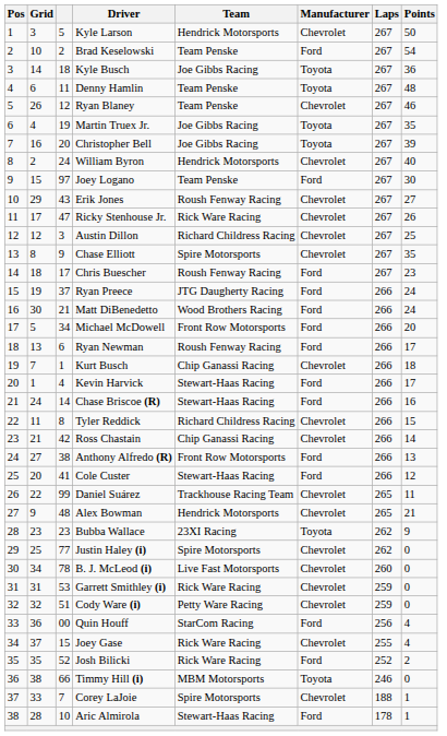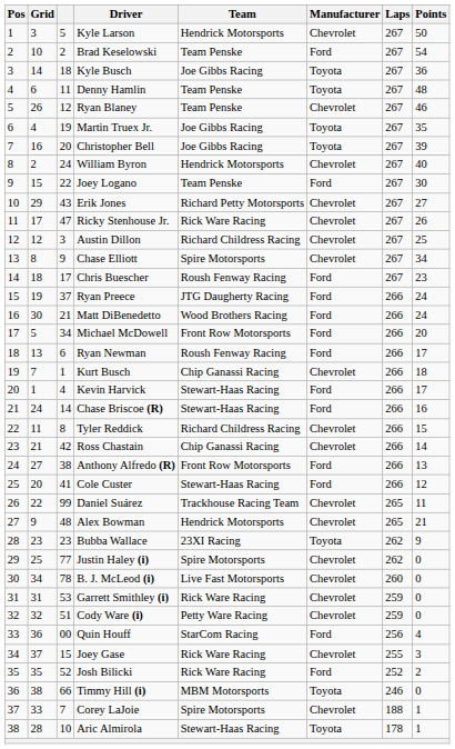 <table class="wikitable" style="font-size:98%">
 <tr>
 <th>Pos</th>
 <th>Grid</th>
 <th></th>
 <th>Driver</th>
 <th>Team</th>
 <th>Manufacturer</th>
 <th>Laps</th>
 <th>Points</th>
 </tr>
 <tr>
 <td>1</td>
 <td>3</td>
 <td>5</td>
 <td>Kyle Larson</td>
 <td>Hendrick Motorsports</td>
 <td>Chevrolet</td>
 <td>267</td>
 <td>50</td>
 </tr>
 <tr>
 <td>2</td>
 <td>10</td>
 <td>2</td>
 <td>Brad Keselowski</td>
 <td>Team Penske</td>
 <td>Ford</td>
 <td>267</td>
 <td>54</td>
 </tr>
 <tr>
 <td>3</td>
 <td>14</td>
 <td>18</td>
 <td>Kyle Busch</td>
 <td>Joe Gibbs Racing</td>
 <td>Toyota</td>
 <td>267</td>
 <td>36</td>
 </tr>
 <tr>
 <td>4</td>
 <td>6</td>
 <td>11</td>
 <td>Denny Hamlin</td>
 <td>Team Penske</td>
 <td>Toyota</td>
 <td>267</td>
 <td>48</td>
 </tr>
 <tr>
 <td>5</td>
 <td>26</td>
 <td>12</td>
 <td>Ryan Blaney</td>
 <td>Team Penske</td>
 <td>Chevrolet</td>
 <td>267</td>
 <td>46</td>
 </tr>
 <tr>
 <td>6</td>
 <td>4</td>
 <td>19</td>
 <td>Martin Truex Jr.</td>
 <td>Joe Gibbs Racing</td>
 <td>Toyota</td>
 <td>267</td>
 <td>35</td>
 </tr>
 <tr>
 <td>7</td>
 <td>16</td>
 <td>20</td>
 <td>Christopher Bell</td>
 <td>Joe Gibbs Racing</td>
 <td>Toyota</td>
 <td>267</td>
 <td>39</td>
 </tr>
 <tr>
 <td>8</td>
 <td>2</td>
 <td>24</td>
 <td>William Byron</td>
 <td>Hendrick Motorsports</td>
 <td>Chevrolet</td>
 <td>267</td>
 <td>40</td>
 </tr>
 <tr>
 <td>9</td>
 <td>15</td>
-<td>97</td>
+<td>22</td>
 <td>Joey Logano</td>
 <td>Team Penske</td>
 <td>Ford</td>
 <td>267</td>
 <td>30</td>
 </tr>
 <tr>
 <td>10</td>
 <td>29</td>
 <td>43</td>
 <td>Erik Jones</td>
-<td>Roush Fenway Racing</td>
+<td>Richard Petty Motorsports</td>
 <td>Chevrolet</td>
 <td>267</td>
 <td>27</td>
 </tr>
 <tr>
 <td>11</td>
 <td>17</td>
 <td>47</td>
 <td>Ricky Stenhouse Jr.</td>
 <td>Rick Ware Racing</td>
 <td>Chevrolet</td>
 <td>267</td>
 <td>26</td>
 </tr>
 <tr>
 <td>12</td>
 <td>12</td>
 <td>3</td>
 <td>Austin Dillon</td>
 <td>Richard Childress Racing</td>
 <td>Chevrolet</td>
 <td>267</td>
 <td>25</td>
 </tr>
 <tr>
 <td>13</td>
 <td>8</td>
 <td>9</td>
 <td>Chase Elliott</td>
 <td>Spire Motorsports</td>
 <td>Chevrolet</td>
 <td>267</td>
-<td>35</td>
+<td>34</td>
 </tr>
 <tr>
 <td>14</td>
 <td>18</td>
 <td>17</td>
 <td>Chris Buescher</td>
 <td>Roush Fenway Racing</td>
 <td>Ford</td>
 <td>267</td>
 <td>23</td>
 </tr>
 <tr>
 <td>15</td>
 <td>19</td>
 <td>37</td>
 <td>Ryan Preece</td>
 <td>JTG Daugherty Racing</td>
 <td>Ford</td>
 <td>266</td>
 <td>24</td>
 </tr>
 <tr>
 <td>16</td>
 <td>30</td>
 <td>21</td>
 <td>Matt DiBenedetto</td>
 <td>Wood Brothers Racing</td>
 <td>Ford</td>
 <td>266</td>
 <td>24</td>
 </tr>
 <tr>
 <td>17</td>
 <td>5</td>
 <td>34</td>
 <td>Michael McDowell</td>
 <td>Front Row Motorsports</td>
 <td>Ford</td>
 <td>266</td>
 <td>20</td>
 </tr>
 <tr>
 <td>18</td>
 <td>13</td>
 <td>6</td>
 <td>Ryan Newman</td>
 <td>Roush Fenway Racing</td>
 <td>Ford</td>
 <td>266</td>
 <td>17</td>
 </tr>
 <tr>
 <td>19</td>
 <td>7</td>
 <td>1</td>
 <td>Kurt Busch</td>
 <td>Chip Ganassi Racing</td>
 <td>Chevrolet</td>
 <td>266</td>
 <td>18</td>
 </tr>
 <tr>
 <td>20</td>
 <td>1</td>
 <td>4</td>
 <td>Kevin Harvick</td>
 <td>Stewart-Haas Racing</td>
 <td>Ford</td>
 <td>266</td>
 <td>17</td>
 </tr>
 <tr>
 <td>21</td>
 <td>24</td>
 <td>14</td>
 <td>Chase Briscoe <strong>(R)</strong></td>
 <td>Stewart-Haas Racing</td>
 <td>Ford</td>
 <td>266</td>
 <td>16</td>
 </tr>
 <tr>
 <td>22</td>
 <td>11</td>
 <td>8</td>
 <td>Tyler Reddick</td>
 <td>Richard Childress Racing</td>
 <td>Chevrolet</td>
 <td>266</td>
 <td>15</td>
 </tr>
 <tr>
 <td>23</td>
 <td>21</td>
 <td>42</td>
 <td>Ross Chastain</td>
 <td>Chip Ganassi Racing</td>
 <td>Chevrolet</td>
 <td>266</td>
 <td>14</td>
 </tr>
 <tr>
 <td>24</td>
 <td>27</td>
 <td>38</td>
 <td>Anthony Alfredo <strong>(R)</strong></td>
 <td>Front Row Motorsports</td>
 <td>Ford</td>
 <td>266</td>
 <td>13</td>
 </tr>
 <tr>
 <td>25</td>
 <td>20</td>
 <td>41</td>
 <td>Cole Custer</td>
 <td>Stewart-Haas Racing</td>
 <td>Ford</td>
 <td>266</td>
 <td>12</td>
 </tr>
 <tr>
 <td>26</td>
 <td>22</td>
 <td>99</td>
 <td>Daniel Suárez</td>
 <td>Trackhouse Racing Team</td>
 <td>Chevrolet</td>
 <td>265</td>
 <td>11</td>
 </tr>
 <tr>
 <td>27</td>
 <td>9</td>
 <td>48</td>
 <td>Alex Bowman</td>
 <td>Hendrick Motorsports</td>
 <td>Chevrolet</td>
 <td>265</td>
 <td>21</td>
 </tr>
 <tr>
 <td>28</td>
 <td>23</td>
 <td>23</td>
 <td>Bubba Wallace</td>
 <td>23XI Racing</td>
 <td>Toyota</td>
 <td>262</td>
 <td>9</td>
 </tr>
 <tr>
 <td>29</td>
 <td>25</td>
 <td>77</td>
 <td>Justin Haley <strong>(i)</strong></td>
 <td>Spire Motorsports</td>
 <td>Chevrolet</td>
 <td>262</td>
 <td>0</td>
 </tr>
 <tr>
 <td>30</td>
 <td>34</td>
 <td>78</td>
 <td>B. J. McLeod <strong>(i)</strong></td>
 <td>Live Fast Motorsports</td>
 <td>Chevrolet</td>
 <td>260</td>
 <td>0</td>
 </tr>
 <tr>
 <td>31</td>
 <td>31</td>
 <td>53</td>
 <td>Garrett Smithley <strong>(i)</strong></td>
 <td>Rick Ware Racing</td>
 <td>Chevrolet</td>
 <td>259</td>
 <td>0</td>
 </tr>
 <tr>
 <td>32</td>
 <td>32</td>
 <td>51</td>
 <td>Cody Ware <strong>(i)</strong></td>
 <td>Petty Ware Racing</td>
 <td>Chevrolet</td>
 <td>259</td>
 <td>0</td>
 </tr>
 <tr>
 <td>33</td>
 <td>36</td>
 <td>00</td>
 <td>Quin Houff</td>
 <td>StarCom Racing</td>
 <td>Ford</td>
 <td>256</td>
 <td>4</td>
 </tr>
 <tr>
 <td>34</td>
 <td>37</td>
 <td>15</td>
 <td>Joey Gase</td>
 <td>Rick Ware Racing</td>
 <td>Chevrolet</td>
 <td>255</td>
-<td>4</td>
+<td>3</td>
 </tr>
 <tr>
 <td>35</td>
 <td>35</td>
 <td>52</td>
 <td>Josh Bilicki</td>
 <td>Rick Ware Racing</td>
 <td>Ford</td>
 <td>252</td>
 <td>2</td>
 </tr>
 <tr>
 <td>36</td>
 <td>38</td>
 <td>66</td>
 <td>Timmy Hill <strong>(i)</strong></td>
 <td>MBM Motorsports</td>
 <td>Toyota</td>
 <td>246</td>
 <td>0</td>
 </tr>
 <tr>
 <td>37</td>
 <td>33</td>
 <td>7</td>
 <td>Corey LaJoie</td>
 <td>Spire Motorsports</td>
 <td>Chevrolet</td>
 <td>188</td>
 <td>1</td>
 </tr>
 <tr>
 <td>38</td>
 <td>28</td>
 <td>10</td>
 <td>Aric Almirola</td>
 <td>Stewart-Haas Racing</td>
-<td>Ford</td>
+<td>Toyota</td>
 <td>178</td>
 <td>1</td>
 </tr>
 <tr>
 <th colspan="8"></th>
 </tr>
 </table>
